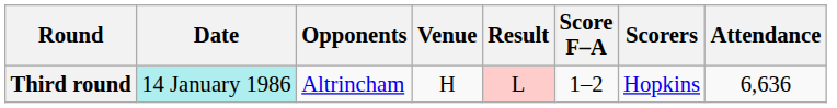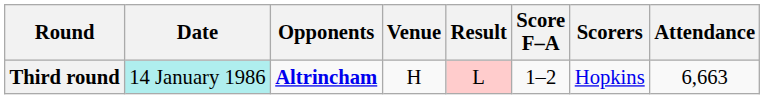 <table class="wikitable plainrowheaders" style="text-align:center">
 <tr>
 <th scope="col">Round</th>
 <th scope="col">Date</th>
 <th scope="col">Opponents</th>
 <th scope="col">Venue</th>
 <th scope="col">Result</th>
 <th scope="col">Score<br>F–A</th>
 <th scope="col">Scorers</th>
 <th scope="col">Attendance</th>
 </tr>
 <tr>
 <th scope="row">Third round</th>
 <td align="left" style="background: paleturquoise;">14 January 1986</td>
-<td align="left"><a href='#'>Altrincham</a></td>
+<td align="left"><strong><a href='#'>Altrincham</a></strong></td>
 <td>H</td>
 <td style="background:#fcc">L</td>
 <td>1–2</td>
 <td align="left"><a href='#'>Hopkins</a></td>
-<td>6,636</td>
+<td>6,663</td>
 </tr>
 </table>
